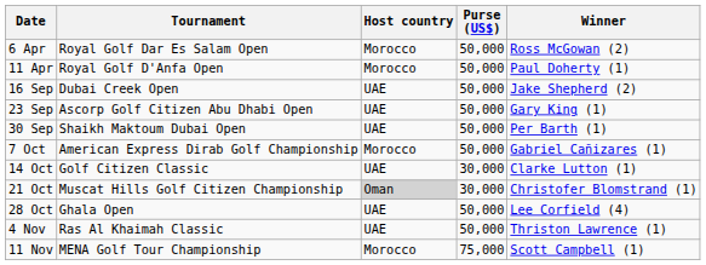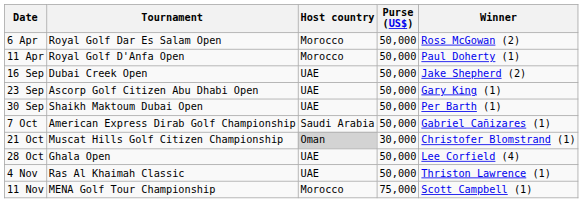 <table class="wikitable" style="font-size:95%">
 <tr>
 <th>Date</th>
 <th>Tournament</th>
 <th>Host country</th>
 <th>Purse<br>(<a href='#'>US$</a>)</th>
 <th>Winner</th>
 </tr>
 <tr>
 <td>6 Apr</td>
 <td>Royal Golf Dar Es Salam Open</td>
 <td>Morocco</td>
 <td align=right>50,000</td>
 <td> <a href='#'>Ross McGowan</a> (2)</td>
 </tr>
 <tr>
 <td>11 Apr</td>
 <td>Royal Golf D'Anfa Open</td>
 <td>Morocco</td>
 <td align=right>50,000</td>
 <td> <a href='#'>Paul Doherty</a> (1)</td>
 </tr>
 <tr>
 <td>16 Sep</td>
 <td>Dubai Creek Open</td>
 <td>UAE</td>
 <td align=right>50,000</td>
 <td> <a href='#'>Jake Shepherd</a> (2)</td>
 </tr>
 <tr>
 <td>23 Sep</td>
 <td>Ascorp Golf Citizen Abu Dhabi Open</td>
 <td>UAE</td>
 <td align=right>50,000</td>
 <td> <a href='#'>Gary King</a> (1)</td>
 </tr>
 <tr>
 <td>30 Sep</td>
 <td>Shaikh Maktoum Dubai Open</td>
 <td>UAE</td>
 <td align=right>50,000</td>
 <td> <a href='#'>Per Barth</a> (1)</td>
 </tr>
 <tr>
 <td>7 Oct</td>
 <td>American Express Dirab Golf Championship</td>
-<td>Morocco</td>
+<td>Saudi Arabia</td>
 <td align=right>50,000</td>
 <td> <a href='#'>Gabriel Cañizares</a> (1)</td>
-</tr>
-<tr>
-<td>14 Oct</td>
-<td>Golf Citizen Classic</td>
-<td>UAE</td>
-<td align=right>30,000</td>
-<td> <a href='#'>Clarke Lutton</a> (1)</td>
 </tr>
 <tr>
 <td>21 Oct</td>
 <td>Muscat Hills Golf Citizen Championship</td>
 <td style="background: lightgrey;">Oman</td>
 <td align=right>30,000</td>
 <td> <a href='#'>Christofer Blomstrand</a> (1)</td>
 </tr>
 <tr>
 <td>28 Oct</td>
 <td>Ghala Open</td>
 <td>UAE</td>
 <td align=right>50,000</td>
 <td> <a href='#'>Lee Corfield</a> (4)</td>
 </tr>
 <tr>
 <td>4 Nov</td>
 <td>Ras Al Khaimah Classic</td>
 <td>UAE</td>
 <td align=right>50,000</td>
 <td> <a href='#'>Thriston Lawrence</a> (1)</td>
 </tr>
 <tr>
 <td>11 Nov</td>
 <td>MENA Golf Tour Championship</td>
 <td>Morocco</td>
 <td align=right>75,000</td>
 <td> <a href='#'>Scott Campbell</a> (1)</td>
 </tr>
 </table>
